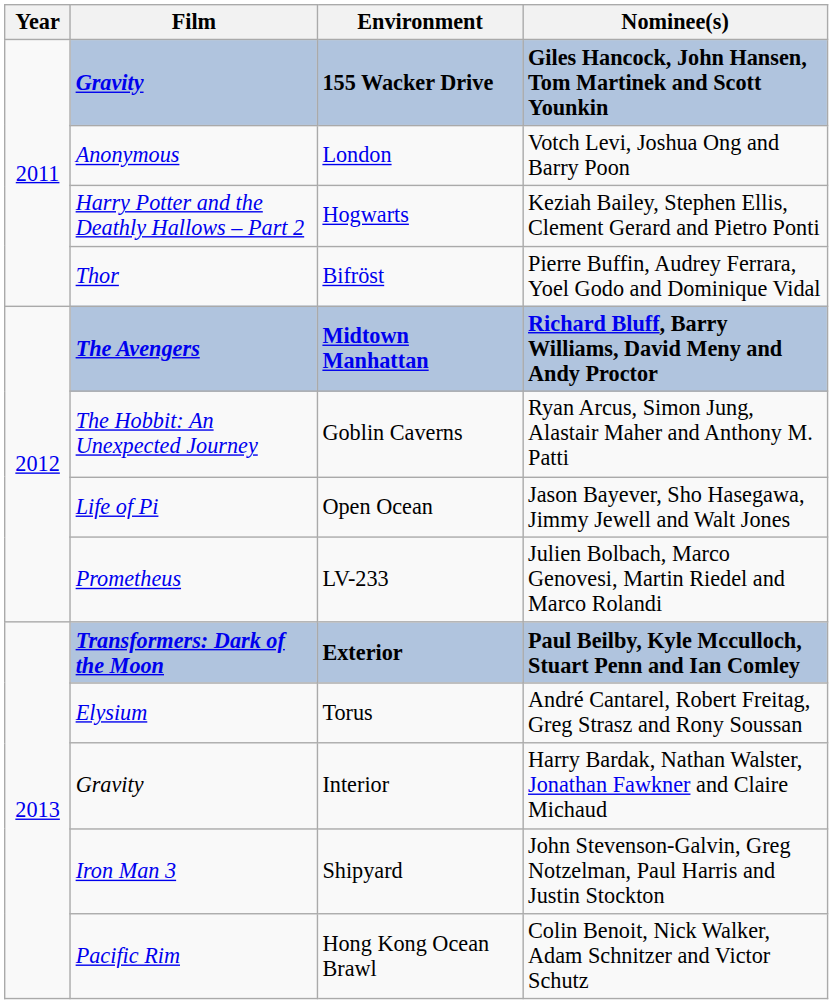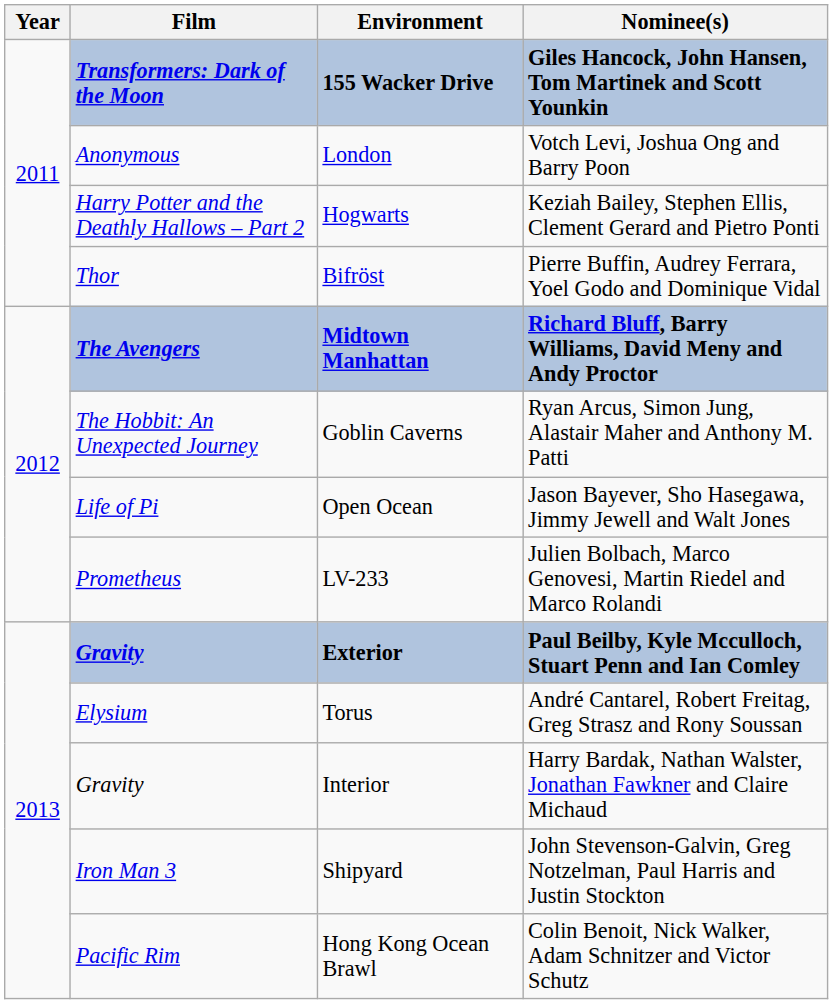 <table class="wikitable" width="95%" cellpadding="5">
 <tr>
 <th width="8%">Year</th>
 <th width="30%">Film</th>
 <th width="25%">Environment</th>
 <th width="40%">Nominee(s)</th>
 </tr>
 <tr>
 <td rowspan="4" style="text-align:center;"><a href='#'>2011</a><br></td>
-<td style="background:#B0C4DE;"><strong><em><a href='#'>Gravity</a></em></strong></td>
+<td style="background:#B0C4DE;"><strong><em><a href='#'>Transformers: Dark of the Moon</a></em></strong></td>
 <td style="background:#B0C4DE;"><strong>155 Wacker Drive</strong></td>
 <td style="background:#B0C4DE;"><strong>Giles Hancock, John Hansen, Tom Martinek and Scott Younkin</strong></td>
 </tr>
 <tr>
 <td><em><a href='#'>Anonymous</a></em></td>
 <td><a href='#'>London</a></td>
 <td>Votch Levi, Joshua Ong and Barry Poon</td>
 </tr>
 <tr>
 <td><em><a href='#'>Harry Potter and the Deathly Hallows – Part 2</a></em></td>
 <td><a href='#'>Hogwarts</a></td>
 <td>Keziah Bailey, Stephen Ellis, Clement Gerard and Pietro Ponti</td>
 </tr>
 <tr>
 <td><em><a href='#'>Thor</a></em></td>
 <td><a href='#'>Bifröst</a></td>
 <td>Pierre Buffin, Audrey Ferrara, Yoel Godo and Dominique Vidal</td>
 </tr>
 <tr>
 <td rowspan="4" style="text-align:center;"><a href='#'>2012</a><br></td>
 <td style="background:#B0C4DE;"><strong><em><a href='#'>The Avengers</a></em></strong></td>
 <td style="background:#B0C4DE;"><strong><a href='#'>Midtown Manhattan</a></strong></td>
 <td style="background:#B0C4DE;"><strong><a href='#'>Richard Bluff</a>, Barry Williams, David Meny and Andy Proctor</strong></td>
 </tr>
 <tr>
 <td><em><a href='#'>The Hobbit: An Unexpected Journey</a></em></td>
 <td>Goblin Caverns</td>
 <td>Ryan Arcus, Simon Jung, Alastair Maher and Anthony M. Patti</td>
 </tr>
 <tr>
 <td><em><a href='#'>Life of Pi</a></em></td>
 <td>Open Ocean</td>
 <td>Jason Bayever, Sho Hasegawa, Jimmy Jewell and Walt Jones</td>
 </tr>
 <tr>
 <td><em><a href='#'>Prometheus</a></em></td>
 <td>LV-233</td>
 <td>Julien Bolbach, Marco Genovesi, Martin Riedel and Marco Rolandi</td>
 </tr>
 <tr>
 <td rowspan="5" style="text-align:center;"><a href='#'>2013</a><br></td>
-<td style="background:#B0C4DE;"><strong><em><a href='#'>Transformers: Dark of the Moon</a></em></strong></td>
+<td style="background:#B0C4DE;"><strong><em><a href='#'>Gravity</a></em></strong></td>
 <td style="background:#B0C4DE;"><strong>Exterior</strong></td>
 <td style="background:#B0C4DE;"><strong>Paul Beilby, Kyle Mcculloch, Stuart Penn and Ian Comley</strong></td>
 </tr>
 <tr>
 <td><em><a href='#'>Elysium</a></em></td>
 <td>Torus</td>
 <td>André Cantarel, Robert Freitag, Greg Strasz and Rony Soussan</td>
 </tr>
 <tr>
 <td><em>Gravity</em></td>
 <td>Interior</td>
 <td>Harry Bardak, Nathan Walster, <a href='#'>Jonathan Fawkner</a> and Claire Michaud</td>
 </tr>
 <tr>
 <td><em><a href='#'>Iron Man 3</a></em></td>
 <td>Shipyard</td>
 <td>John Stevenson-Galvin, Greg Notzelman, Paul Harris and Justin Stockton</td>
 </tr>
 <tr>
 <td><em><a href='#'>Pacific Rim</a></em></td>
 <td>Hong Kong Ocean Brawl</td>
 <td>Colin Benoit, Nick Walker, Adam Schnitzer and Victor Schutz</td>
 </tr>
 </table>
